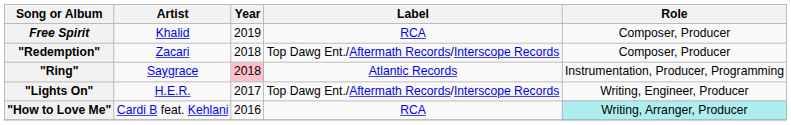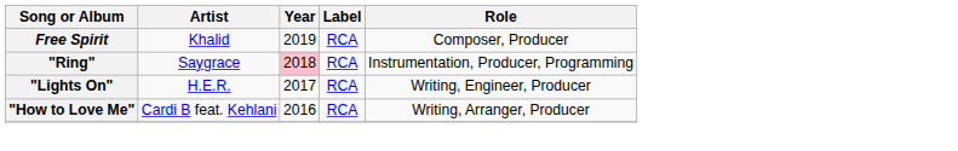 <table class="wikitable plainrowheaders" style="text-align:center;">
 <tr>
 <th scope="col">Song or Album</th>
 <th scope="col">Artist</th>
 <th scope="col">Year</th>
 <th scope="col">Label</th>
 <th scope="col">Role</th>
 </tr>
 <tr>
 <th scope="row"><em>Free Spirit</em></th>
 <td><a href='#'>Khalid</a></td>
 <td>2019</td>
 <td><a href='#'>RCA</a></td>
 <td>Composer, Producer</td>
 </tr>
 <tr>
-<th scope="row">"Redemption"</th>
-<td><a href='#'>Zacari</a></td>
-<td>2018</td>
-<td>Top Dawg Ent./<a href='#'>Aftermath Records</a>/<a href='#'>Interscope Records</a></td>
-<td>Composer, Producer</td>
-</tr>
-<tr>
 <th scope="row">"Ring"</th>
 <td><a href='#'>Saygrace</a></td>
 <td style="background: pink;">2018</td>
-<td><a href='#'>Atlantic Records</a></td>
+<td><a href='#'>RCA</a></td>
 <td>Instrumentation, Producer, Programming</td>
 </tr>
 <tr>
 <th scope="row">"Lights On"</th>
 <td><a href='#'>H.E.R.</a></td>
 <td>2017</td>
-<td>Top Dawg Ent./<a href='#'>Aftermath Records</a>/<a href='#'>Interscope Records</a></td>
+<td><a href='#'>RCA</a></td>
 <td>Writing, Engineer, Producer</td>
 </tr>
 <tr>
 <th scope="row">"How to Love Me"</th>
 <td><a href='#'>Cardi B</a> feat. <a href='#'>Kehlani</a></td>
 <td>2016</td>
 <td><a href='#'>RCA</a></td>
-<td style="background: paleturquoise;">Writing, Arranger, Producer</td>
+<td>Writing, Arranger, Producer</td>
 </tr>
 <tr>
 </tr>
 </table>
